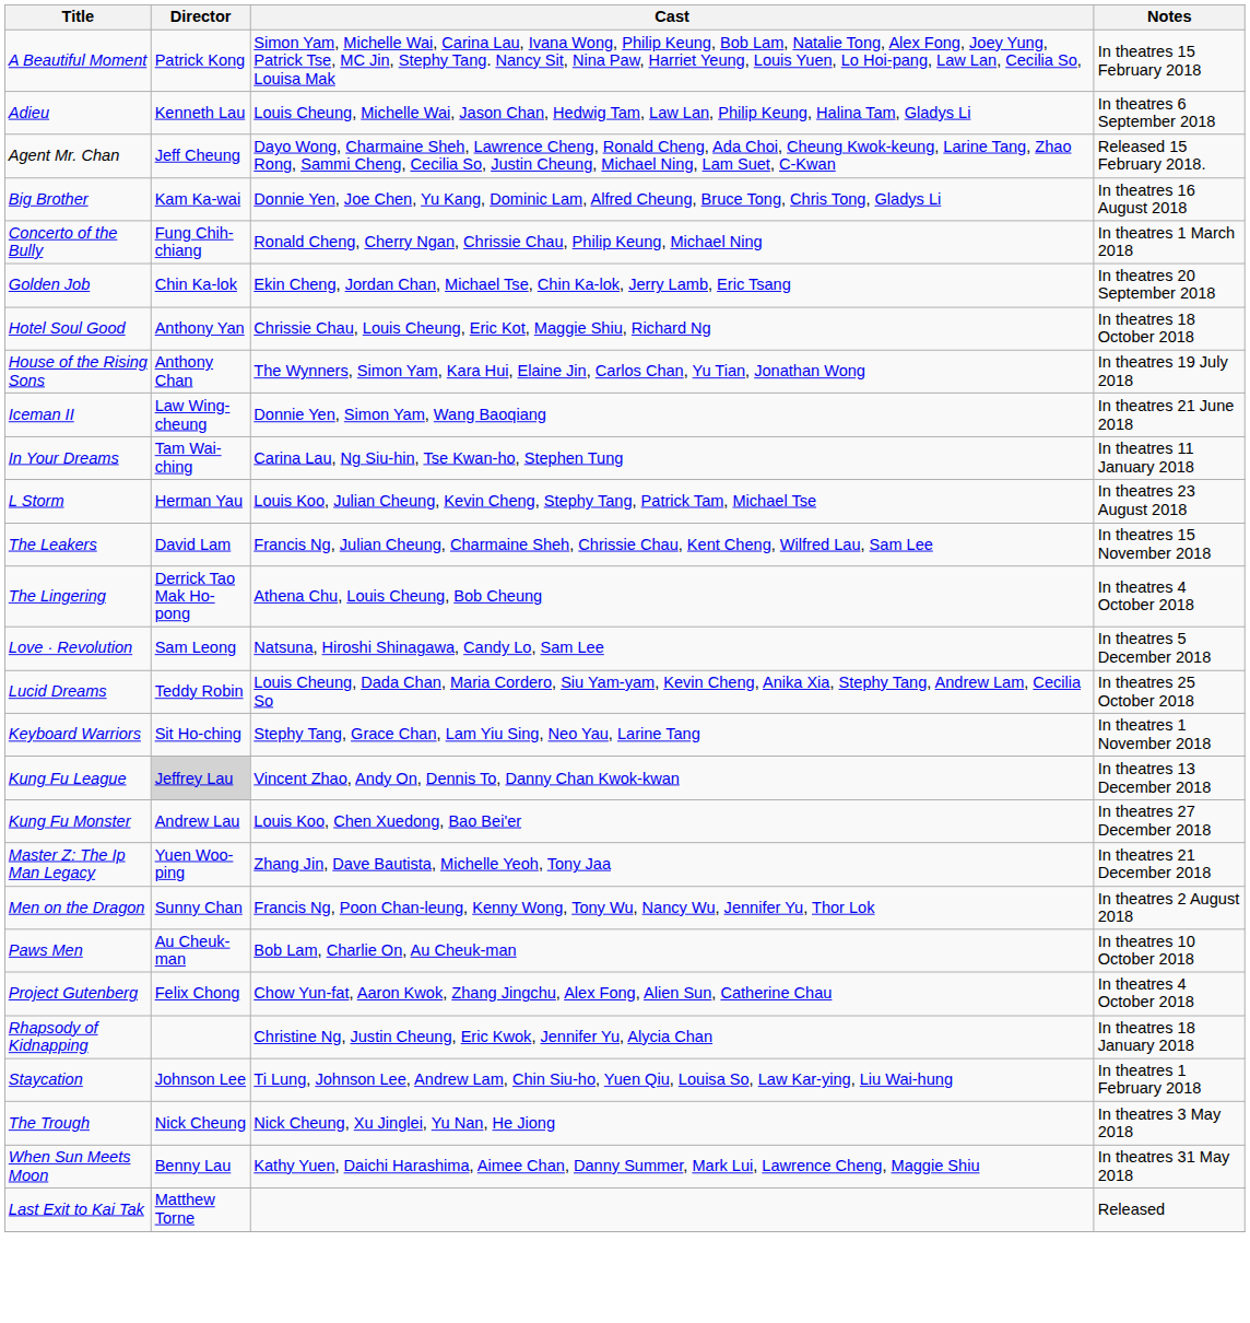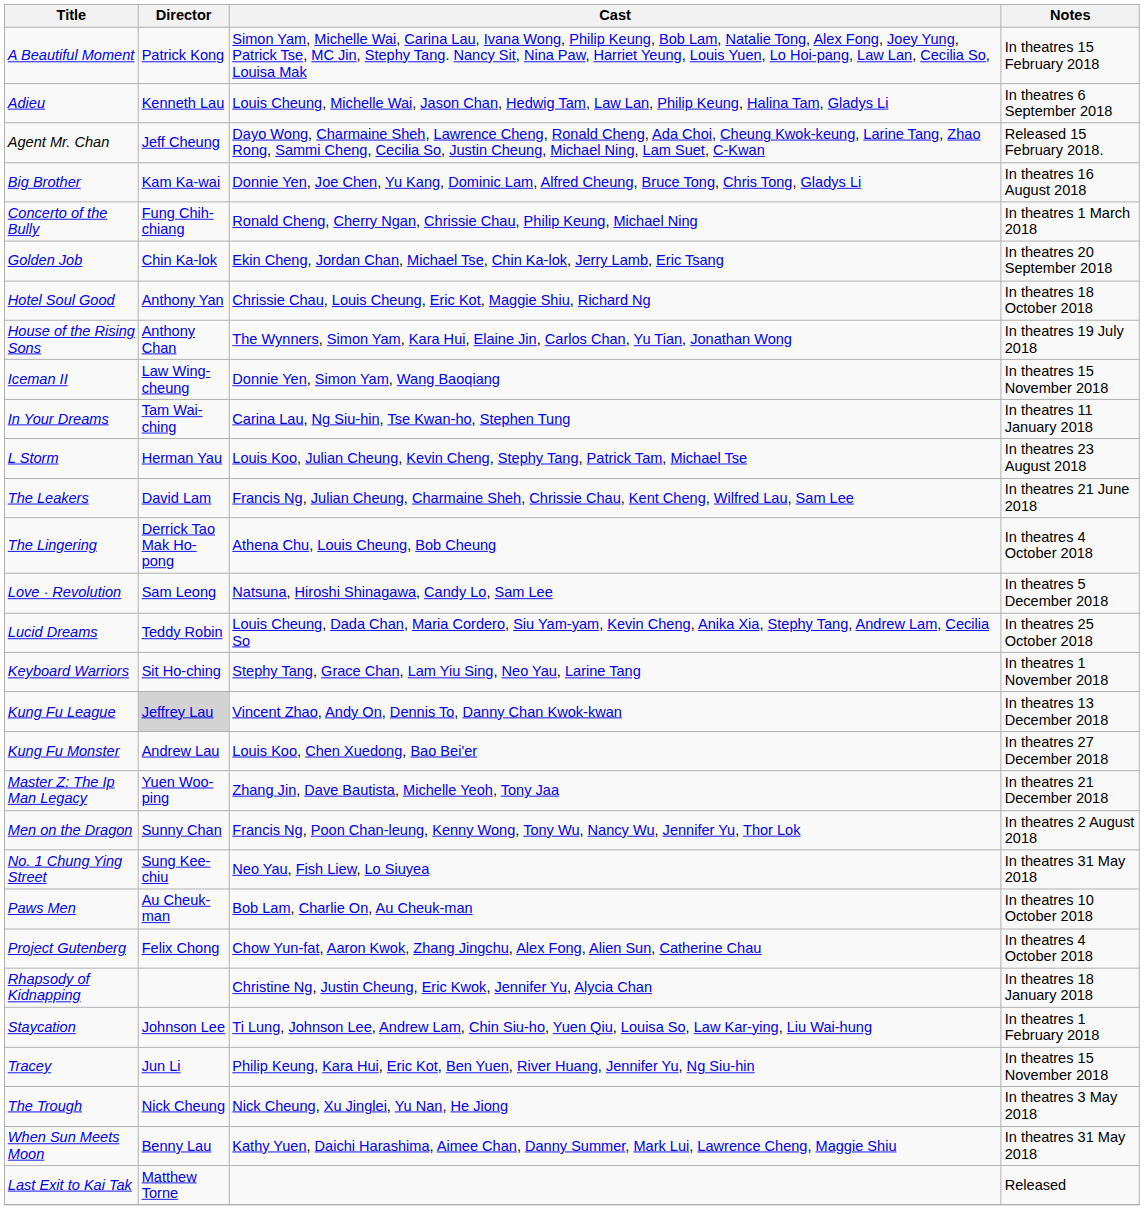 <table class="wikitable sortable">
 <tr>
 <th>Title</th>
 <th>Director</th>
 <th>Cast</th>
 <th>Notes</th>
 </tr>
 <tr>
 <td><em><a href='#'>A Beautiful Moment</a></em></td>
 <td><a href='#'>Patrick Kong</a></td>
 <td><a href='#'>Simon Yam</a>, <a href='#'>Michelle Wai</a>, <a href='#'>Carina Lau</a>, <a href='#'>Ivana Wong</a>, <a href='#'>Philip Keung</a>, <a href='#'>Bob Lam</a>, <a href='#'>Natalie Tong</a>, <a href='#'>Alex Fong</a>, <a href='#'>Joey Yung</a>, <a href='#'>Patrick Tse</a>, <a href='#'>MC Jin</a>, <a href='#'>Stephy Tang</a>. <a href='#'>Nancy Sit</a>, <a href='#'>Nina Paw</a>, <a href='#'>Harriet Yeung</a>, <a href='#'>Louis Yuen</a>, <a href='#'>Lo Hoi-pang</a>, <a href='#'>Law Lan</a>, <a href='#'>Cecilia So</a>, <a href='#'>Louisa Mak</a></td>
 <td>In theatres 15 February 2018</td>
 </tr>
 <tr>
 <td><em><a href='#'>Adieu</a></em></td>
 <td><a href='#'>Kenneth Lau</a></td>
 <td><a href='#'>Louis Cheung</a>, <a href='#'>Michelle Wai</a>, <a href='#'>Jason Chan</a>, <a href='#'>Hedwig Tam</a>, <a href='#'>Law Lan</a>, <a href='#'>Philip Keung</a>, <a href='#'>Halina Tam</a>, <a href='#'>Gladys Li</a></td>
 <td>In theatres 6 September 2018</td>
 </tr>
 <tr>
 <td><em>Agent Mr. Chan</em></td>
 <td><a href='#'>Jeff Cheung</a></td>
 <td><a href='#'>Dayo Wong</a>, <a href='#'>Charmaine Sheh</a>, <a href='#'>Lawrence Cheng</a>, <a href='#'>Ronald Cheng</a>, <a href='#'>Ada Choi</a>, <a href='#'>Cheung Kwok-keung</a>, <a href='#'>Larine Tang</a>, <a href='#'>Zhao Rong</a>, <a href='#'>Sammi Cheng</a>, <a href='#'>Cecilia So</a>, <a href='#'>Justin Cheung</a>, <a href='#'>Michael Ning</a>, <a href='#'>Lam Suet</a>, <a href='#'>C-Kwan</a></td>
 <td>Released 15 February 2018.</td>
 </tr>
 <tr>
 <td><em><a href='#'>Big Brother</a></em></td>
 <td><a href='#'>Kam Ka-wai</a></td>
 <td><a href='#'>Donnie Yen</a>, <a href='#'>Joe Chen</a>, <a href='#'>Yu Kang</a>, <a href='#'>Dominic Lam</a>, <a href='#'>Alfred Cheung</a>, <a href='#'>Bruce Tong</a>, <a href='#'>Chris Tong</a>, <a href='#'>Gladys Li</a></td>
 <td>In theatres 16 August 2018</td>
 </tr>
 <tr>
 <td><em><a href='#'>Concerto of the Bully</a></em></td>
 <td><a href='#'>Fung Chih-chiang</a></td>
 <td><a href='#'>Ronald Cheng</a>, <a href='#'>Cherry Ngan</a>, <a href='#'>Chrissie Chau</a>, <a href='#'>Philip Keung</a>, <a href='#'>Michael Ning</a></td>
 <td>In theatres 1 March 2018</td>
 </tr>
 <tr>
 <td><em><a href='#'>Golden Job</a></em></td>
 <td><a href='#'>Chin Ka-lok</a></td>
 <td><a href='#'>Ekin Cheng</a>, <a href='#'>Jordan Chan</a>, <a href='#'>Michael Tse</a>, <a href='#'>Chin Ka-lok</a>, <a href='#'>Jerry Lamb</a>, <a href='#'>Eric Tsang</a></td>
 <td>In theatres 20 September 2018</td>
 </tr>
 <tr>
 <td><em><a href='#'>Hotel Soul Good</a></em></td>
 <td><a href='#'>Anthony Yan</a></td>
 <td><a href='#'>Chrissie Chau</a>, <a href='#'>Louis Cheung</a>, <a href='#'>Eric Kot</a>, <a href='#'>Maggie Shiu</a>, <a href='#'>Richard Ng</a></td>
 <td>In theatres 18 October 2018</td>
 </tr>
 <tr>
 <td><em><a href='#'>House of the Rising Sons</a></em></td>
 <td><a href='#'>Anthony Chan</a></td>
 <td><a href='#'>The Wynners</a>, <a href='#'>Simon Yam</a>, <a href='#'>Kara Hui</a>, <a href='#'>Elaine Jin</a>, <a href='#'>Carlos Chan</a>, <a href='#'>Yu Tian</a>, <a href='#'>Jonathan Wong</a></td>
 <td>In theatres 19 July 2018</td>
 </tr>
 <tr>
 <td><em><a href='#'>Iceman II</a></em></td>
 <td><a href='#'>Law Wing-cheung</a></td>
 <td><a href='#'>Donnie Yen</a>, <a href='#'>Simon Yam</a>, <a href='#'>Wang Baoqiang</a></td>
-<td>In theatres 21 June 2018</td>
+<td>In theatres 15 November 2018</td>
 </tr>
 <tr>
 <td><em><a href='#'>In Your Dreams</a></em></td>
 <td><a href='#'>Tam Wai-ching</a></td>
 <td><a href='#'>Carina Lau</a>, <a href='#'>Ng Siu-hin</a>, <a href='#'>Tse Kwan-ho</a>, <a href='#'>Stephen Tung</a></td>
 <td>In theatres 11 January 2018</td>
 </tr>
 <tr>
 <td><em><a href='#'>L Storm</a></em></td>
 <td><a href='#'>Herman Yau</a></td>
 <td><a href='#'>Louis Koo</a>, <a href='#'>Julian Cheung</a>, <a href='#'>Kevin Cheng</a>, <a href='#'>Stephy Tang</a>, <a href='#'>Patrick Tam</a>, <a href='#'>Michael Tse</a></td>
 <td>In theatres 23 August 2018</td>
 </tr>
 <tr>
 <td><em><a href='#'>The Leakers</a></em></td>
 <td><a href='#'>David Lam</a></td>
 <td><a href='#'>Francis Ng</a>, <a href='#'>Julian Cheung</a>, <a href='#'>Charmaine Sheh</a>, <a href='#'>Chrissie Chau</a>, <a href='#'>Kent Cheng</a>, <a href='#'>Wilfred Lau</a>, <a href='#'>Sam Lee</a></td>
-<td>In theatres 15 November 2018</td>
+<td>In theatres 21 June 2018</td>
 </tr>
 <tr>
 <td><em><a href='#'>The Lingering</a></em></td>
 <td><a href='#'>Derrick Tao</a> <br> <a href='#'>Mak Ho-pong</a></td>
 <td><a href='#'>Athena Chu</a>, <a href='#'>Louis Cheung</a>, <a href='#'>Bob Cheung</a></td>
 <td>In theatres 4 October 2018</td>
 </tr>
 <tr>
 <td><em><a href='#'>Love · Revolution</a></em></td>
 <td><a href='#'>Sam Leong</a></td>
 <td><a href='#'>Natsuna</a>, <a href='#'>Hiroshi Shinagawa</a>, <a href='#'>Candy Lo</a>, <a href='#'>Sam Lee</a></td>
 <td>In theatres 5 December 2018</td>
 </tr>
 <tr>
 <td><em><a href='#'>Lucid Dreams</a></em></td>
 <td><a href='#'>Teddy Robin</a></td>
 <td><a href='#'>Louis Cheung</a>, <a href='#'>Dada Chan</a>, <a href='#'>Maria Cordero</a>, <a href='#'>Siu Yam-yam</a>, <a href='#'>Kevin Cheng</a>, <a href='#'>Anika Xia</a>, <a href='#'>Stephy Tang</a>, <a href='#'>Andrew Lam</a>, <a href='#'>Cecilia So</a></td>
 <td>In theatres 25 October 2018</td>
 </tr>
 <tr>
 <td><em><a href='#'>Keyboard Warriors</a></em></td>
 <td><a href='#'>Sit Ho-ching</a></td>
 <td><a href='#'>Stephy Tang</a>, <a href='#'>Grace Chan</a>, <a href='#'>Lam Yiu Sing</a>, <a href='#'>Neo Yau</a>, <a href='#'>Larine Tang</a></td>
 <td>In theatres 1 November 2018</td>
 </tr>
 <tr>
 <td><em><a href='#'>Kung Fu League</a></em></td>
 <td style="background: lightgrey;"><a href='#'>Jeffrey Lau</a></td>
 <td><a href='#'>Vincent Zhao</a>, <a href='#'>Andy On</a>, <a href='#'>Dennis To</a>, <a href='#'>Danny Chan Kwok-kwan</a></td>
 <td>In theatres 13 December 2018</td>
 </tr>
 <tr>
 <td><em><a href='#'>Kung Fu Monster</a></em></td>
 <td><a href='#'>Andrew Lau</a></td>
 <td><a href='#'>Louis Koo</a>, <a href='#'>Chen Xuedong</a>, <a href='#'>Bao Bei'er</a></td>
 <td>In theatres 27 December 2018</td>
 </tr>
 <tr>
 <td><em><a href='#'>Master Z: The Ip Man Legacy</a></em></td>
 <td><a href='#'>Yuen Woo-ping</a></td>
 <td><a href='#'>Zhang Jin</a>, <a href='#'>Dave Bautista</a>, <a href='#'>Michelle Yeoh</a>, <a href='#'>Tony Jaa</a></td>
 <td>In theatres 21 December 2018</td>
 </tr>
 <tr>
 <td><em><a href='#'>Men on the Dragon</a></em></td>
 <td><a href='#'>Sunny Chan</a></td>
 <td><a href='#'>Francis Ng</a>, <a href='#'>Poon Chan-leung</a>, <a href='#'>Kenny Wong</a>, <a href='#'>Tony Wu</a>, <a href='#'>Nancy Wu</a>, <a href='#'>Jennifer Yu</a>, <a href='#'>Thor Lok</a></td>
 <td>In theatres 2 August 2018</td>
 </tr>
 <tr>
+<td><em><a href='#'>No. 1 Chung Ying Street</a></em></td>
+<td><a href='#'>Sung Kee-chiu</a></td>
+<td><a href='#'>Neo Yau</a>, <a href='#'>Fish Liew</a>, <a href='#'>Lo Siuyea</a></td>
+<td>In theatres 31 May 2018</td>
+</tr>
+<tr>
 <td><em><a href='#'>Paws Men</a></em></td>
 <td><a href='#'>Au Cheuk-man</a></td>
 <td><a href='#'>Bob Lam</a>, <a href='#'>Charlie On</a>, <a href='#'>Au Cheuk-man</a></td>
 <td>In theatres 10 October 2018</td>
 </tr>
 <tr>
 <td><em><a href='#'>Project Gutenberg</a></em></td>
 <td><a href='#'>Felix Chong</a></td>
 <td><a href='#'>Chow Yun-fat</a>, <a href='#'>Aaron Kwok</a>, <a href='#'>Zhang Jingchu</a>, <a href='#'>Alex Fong</a>, <a href='#'>Alien Sun</a>, <a href='#'>Catherine Chau</a></td>
 <td>In theatres 4 October 2018</td>
 </tr>
 <tr>
 <td><em><a href='#'>Rhapsody of Kidnapping</a></em></td>
 <td></td>
 <td><a href='#'>Christine Ng</a>, <a href='#'>Justin Cheung</a>, <a href='#'>Eric Kwok</a>, <a href='#'>Jennifer Yu</a>, <a href='#'>Alycia Chan</a></td>
 <td>In theatres 18 January 2018</td>
 </tr>
 <tr>
 <td><em><a href='#'>Staycation</a></em></td>
 <td><a href='#'>Johnson Lee</a></td>
 <td><a href='#'>Ti Lung</a>, <a href='#'>Johnson Lee</a>, <a href='#'>Andrew Lam</a>, <a href='#'>Chin Siu-ho</a>, <a href='#'>Yuen Qiu</a>, <a href='#'>Louisa So</a>, <a href='#'>Law Kar-ying</a>, <a href='#'>Liu Wai-hung</a></td>
 <td>In theatres 1 February 2018</td>
 </tr>
 <tr>
+<td><em><a href='#'>Tracey</a></em></td>
+<td><a href='#'>Jun Li</a></td>
+<td><a href='#'>Philip Keung</a>, <a href='#'>Kara Hui</a>, <a href='#'>Eric Kot</a>, <a href='#'>Ben Yuen</a>, <a href='#'>River Huang</a>, <a href='#'>Jennifer Yu</a>, <a href='#'>Ng Siu-hin</a></td>
+<td>In theatres 15 November 2018</td>
+</tr>
+<tr>
 <td><em><a href='#'>The Trough</a></em></td>
 <td><a href='#'>Nick Cheung</a></td>
 <td><a href='#'>Nick Cheung</a>, <a href='#'>Xu Jinglei</a>, <a href='#'>Yu Nan</a>, <a href='#'>He Jiong</a></td>
 <td>In theatres 3 May 2018</td>
 </tr>
 <tr>
 <td><em><a href='#'>When Sun Meets Moon</a></em></td>
 <td><a href='#'>Benny Lau</a></td>
 <td><a href='#'>Kathy Yuen</a>, <a href='#'>Daichi Harashima</a>, <a href='#'>Aimee Chan</a>, <a href='#'>Danny Summer</a>, <a href='#'>Mark Lui</a>, <a href='#'>Lawrence Cheng</a>, <a href='#'>Maggie Shiu</a></td>
 <td>In theatres 31 May 2018</td>
 </tr>
 <tr>
 <td><em><a href='#'>Last Exit to Kai Tak</a></em></td>
 <td><a href='#'>Matthew Torne</a></td>
 <td></td>
 <td>Released</td>
 </tr>
 <tr>
 </tr>
 </table>
